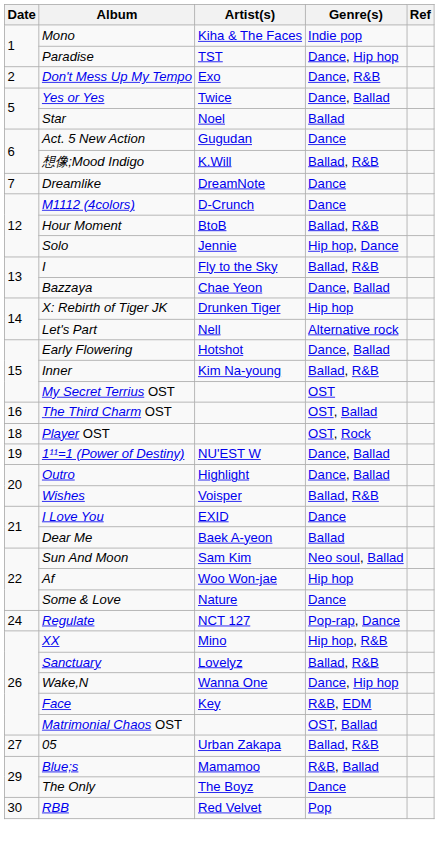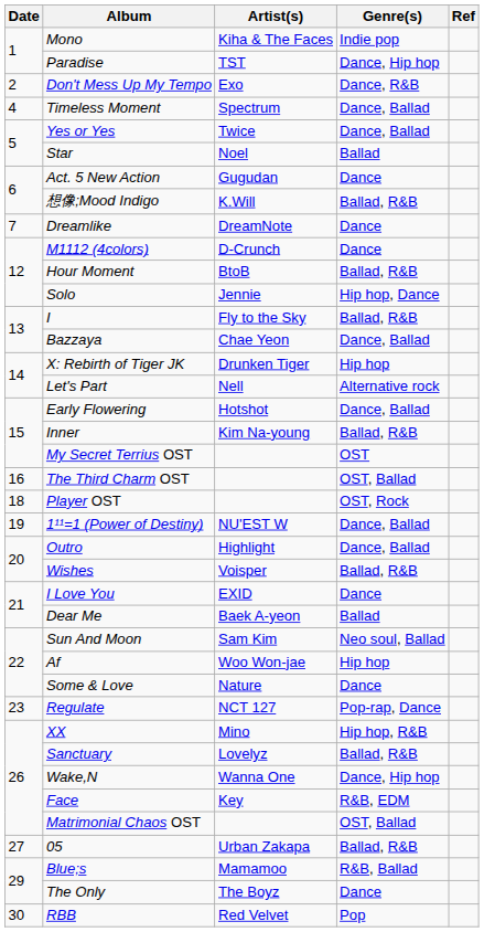 <table class="wikitable">
 <tr>
 <th>Date</th>
 <th>Album</th>
 <th>Artist(s)</th>
 <th>Genre(s)</th>
 <th>Ref</th>
 </tr>
 <tr>
 <td rowspan="2">1</td>
 <td><em>Mono</em></td>
 <td><a href='#'>Kiha & The Faces</a></td>
 <td><a href='#'>Indie pop</a></td>
 <td></td>
 </tr>
 <tr>
 <td><em>Paradise</em></td>
 <td><a href='#'>TST</a></td>
 <td><a href='#'>Dance</a>, <a href='#'>Hip hop</a></td>
 <td></td>
 </tr>
 <tr>
 <td>2</td>
 <td><em><a href='#'>Don't Mess Up My Tempo</a></em></td>
 <td><a href='#'>Exo</a></td>
 <td><a href='#'>Dance</a>, <a href='#'>R&B</a></td>
+<td></td>
+</tr>
+<tr>
+<td>4</td>
+<td><em>Timeless Moment</em></td>
+<td><a href='#'>Spectrum</a></td>
+<td><a href='#'>Dance</a>, <a href='#'>Ballad</a></td>
 <td></td>
 </tr>
 <tr>
 <td rowspan="2">5</td>
 <td><em><a href='#'>Yes or Yes</a></em></td>
 <td><a href='#'>Twice</a></td>
 <td><a href='#'>Dance</a>, <a href='#'>Ballad</a></td>
 <td></td>
 </tr>
 <tr>
 <td><em>Star</em></td>
 <td><a href='#'>Noel</a></td>
 <td><a href='#'>Ballad</a></td>
 <td></td>
 </tr>
 <tr>
 <td rowspan="2">6</td>
 <td><em>Act. 5 New Action</em></td>
 <td><a href='#'>Gugudan</a></td>
 <td><a href='#'>Dance</a></td>
 <td></td>
 </tr>
 <tr>
 <td><em>想像;Mood Indigo</em></td>
 <td><a href='#'>K.Will</a></td>
 <td><a href='#'>Ballad</a>, <a href='#'>R&B</a></td>
 <td></td>
 </tr>
 <tr>
 <td>7</td>
 <td><em>Dreamlike</em></td>
 <td><a href='#'>DreamNote</a></td>
 <td><a href='#'>Dance</a></td>
 <td></td>
 </tr>
 <tr>
 <td rowspan="3">12</td>
 <td><em><a href='#'>M1112 (4colors)</a></em></td>
 <td><a href='#'>D-Crunch</a></td>
 <td><a href='#'>Dance</a></td>
 <td></td>
 </tr>
 <tr>
 <td><em>Hour Moment</em></td>
 <td><a href='#'>BtoB</a></td>
 <td><a href='#'>Ballad</a>, <a href='#'>R&B</a></td>
 <td></td>
 </tr>
 <tr>
 <td><em>Solo</em></td>
 <td><a href='#'>Jennie</a></td>
 <td><a href='#'>Hip hop</a>, <a href='#'>Dance</a></td>
 <td></td>
 </tr>
 <tr>
 <td rowspan="2">13</td>
 <td><em>I</em></td>
 <td><a href='#'>Fly to the Sky</a></td>
 <td><a href='#'>Ballad</a>, <a href='#'>R&B</a></td>
 <td></td>
 </tr>
 <tr>
 <td><em>Bazzaya</em></td>
 <td><a href='#'>Chae Yeon</a></td>
 <td><a href='#'>Dance</a>, <a href='#'>Ballad</a></td>
 <td></td>
 </tr>
 <tr>
 <td rowspan="2">14</td>
 <td><em>X: Rebirth of Tiger JK</em></td>
 <td><a href='#'>Drunken Tiger</a></td>
 <td><a href='#'>Hip hop</a></td>
 <td></td>
 </tr>
 <tr>
 <td><em>Let's Part</em></td>
 <td><a href='#'>Nell</a></td>
 <td><a href='#'>Alternative rock</a></td>
 <td></td>
 </tr>
 <tr>
 <td rowspan="3">15</td>
 <td><em>Early Flowering</em></td>
 <td><a href='#'>Hotshot</a></td>
 <td><a href='#'>Dance</a>, <a href='#'>Ballad</a></td>
 <td></td>
 </tr>
 <tr>
 <td><em>Inner</em></td>
 <td><a href='#'>Kim Na-young</a></td>
 <td><a href='#'>Ballad</a>, <a href='#'>R&B</a></td>
 <td></td>
 </tr>
 <tr>
 <td><em><a href='#'>My Secret Terrius</a></em> OST</td>
 <td></td>
 <td><a href='#'>OST</a></td>
 <td></td>
 </tr>
 <tr>
 <td>16</td>
 <td><em><a href='#'>The Third Charm</a></em> OST</td>
 <td></td>
 <td><a href='#'>OST</a>, <a href='#'>Ballad</a></td>
 <td></td>
 </tr>
 <tr>
 <td>18</td>
 <td><em><a href='#'>Player</a></em> OST</td>
 <td></td>
 <td><a href='#'>OST</a>, <a href='#'>Rock</a></td>
 <td></td>
 </tr>
 <tr>
 <td>19</td>
 <td><em><a href='#'>1¹¹=1 (Power of Destiny)</a></em></td>
 <td><a href='#'>NU'EST W</a></td>
 <td><a href='#'>Dance</a>, <a href='#'>Ballad</a></td>
 <td></td>
 </tr>
 <tr>
 <td rowspan="2">20</td>
 <td><em><a href='#'>Outro</a></em></td>
 <td><a href='#'>Highlight</a></td>
 <td><a href='#'>Dance</a>, <a href='#'>Ballad</a></td>
 <td></td>
 </tr>
 <tr>
 <td><em><a href='#'>Wishes</a></em></td>
 <td><a href='#'>Voisper</a></td>
 <td><a href='#'>Ballad</a>, <a href='#'>R&B</a></td>
 <td></td>
 </tr>
 <tr>
 <td rowspan="2">21</td>
 <td><em><a href='#'>I Love You</a></em></td>
 <td><a href='#'>EXID</a></td>
 <td><a href='#'>Dance</a></td>
 <td></td>
 </tr>
 <tr>
 <td><em>Dear Me</em></td>
 <td><a href='#'>Baek A-yeon</a></td>
 <td><a href='#'>Ballad</a></td>
 <td></td>
 </tr>
 <tr>
 <td rowspan="3">22</td>
 <td><em>Sun And Moon</em></td>
 <td><a href='#'>Sam Kim</a></td>
 <td><a href='#'>Neo soul</a>, <a href='#'>Ballad</a></td>
 <td></td>
 </tr>
 <tr>
 <td><em>Af</em></td>
 <td><a href='#'>Woo Won-jae</a></td>
 <td><a href='#'>Hip hop</a></td>
 <td></td>
 </tr>
 <tr>
 <td><em>Some & Love</em></td>
 <td><a href='#'>Nature</a></td>
 <td><a href='#'>Dance</a></td>
 <td></td>
 </tr>
 <tr>
-<td>24</td>
+<td>23</td>
 <td><em><a href='#'>Regulate</a></em></td>
 <td><a href='#'>NCT 127</a></td>
 <td><a href='#'>Pop-rap</a>, <a href='#'>Dance</a></td>
 <td></td>
 </tr>
 <tr>
 <td rowspan="5">26</td>
 <td><em><a href='#'>XX</a></em></td>
 <td><a href='#'>Mino</a></td>
 <td><a href='#'>Hip hop</a>, <a href='#'>R&B</a></td>
 <td></td>
 </tr>
 <tr>
 <td><em><a href='#'>Sanctuary</a></em></td>
 <td><a href='#'>Lovelyz</a></td>
 <td><a href='#'>Ballad</a>, <a href='#'>R&B</a></td>
 <td></td>
 </tr>
 <tr>
 <td><em>Wake,N</em></td>
 <td><a href='#'>Wanna One</a></td>
 <td><a href='#'>Dance</a>, <a href='#'>Hip hop</a></td>
 <td></td>
 </tr>
 <tr>
 <td><em><a href='#'>Face</a></em></td>
 <td><a href='#'>Key</a></td>
 <td><a href='#'>R&B</a>, <a href='#'>EDM</a></td>
 <td></td>
 </tr>
 <tr>
 <td><em><a href='#'>Matrimonial Chaos</a></em> OST</td>
 <td></td>
 <td><a href='#'>OST</a>, <a href='#'>Ballad</a></td>
 <td></td>
 </tr>
 <tr>
 <td>27</td>
 <td><em>05</em></td>
 <td><a href='#'>Urban Zakapa</a></td>
 <td><a href='#'>Ballad</a>, <a href='#'>R&B</a></td>
 <td></td>
 </tr>
 <tr>
 <td rowspan="2">29</td>
 <td><em><a href='#'>Blue;s</a></em></td>
 <td><a href='#'>Mamamoo</a></td>
 <td><a href='#'>R&B</a>, <a href='#'>Ballad</a></td>
 <td></td>
 </tr>
 <tr>
 <td><em>The Only</em></td>
 <td><a href='#'>The Boyz</a></td>
 <td><a href='#'>Dance</a></td>
 <td></td>
 </tr>
 <tr>
 <td>30</td>
 <td><em><a href='#'>RBB</a></em></td>
 <td><a href='#'>Red Velvet</a></td>
 <td><a href='#'>Pop</a></td>
 <td></td>
 </tr>
 </table>
